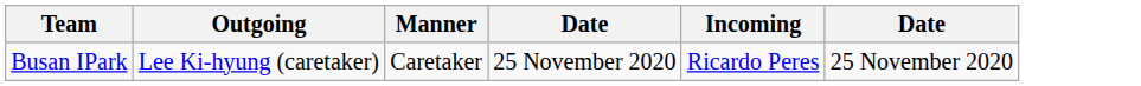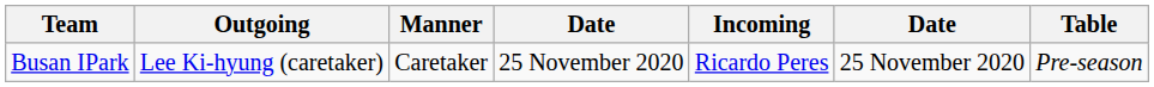 <table class="wikitable sortable">
 <tr>
 <th>Team</th>
 <th>Outgoing</th>
 <th>Manner</th>
 <th>Date</th>
 <th>Incoming</th>
 <th>Date</th>
+<th>Table</th>
 </tr>
 <tr>
 <td><a href='#'>Busan IPark</a></td>
 <td> <a href='#'>Lee Ki-hyung</a> (caretaker)</td>
 <td>Caretaker</td>
 <td>25 November 2020</td>
 <td> <a href='#'>Ricardo Peres</a></td>
 <td>25 November 2020</td>
+<td><em>Pre-season</em></td>
 </tr>
 </table>
